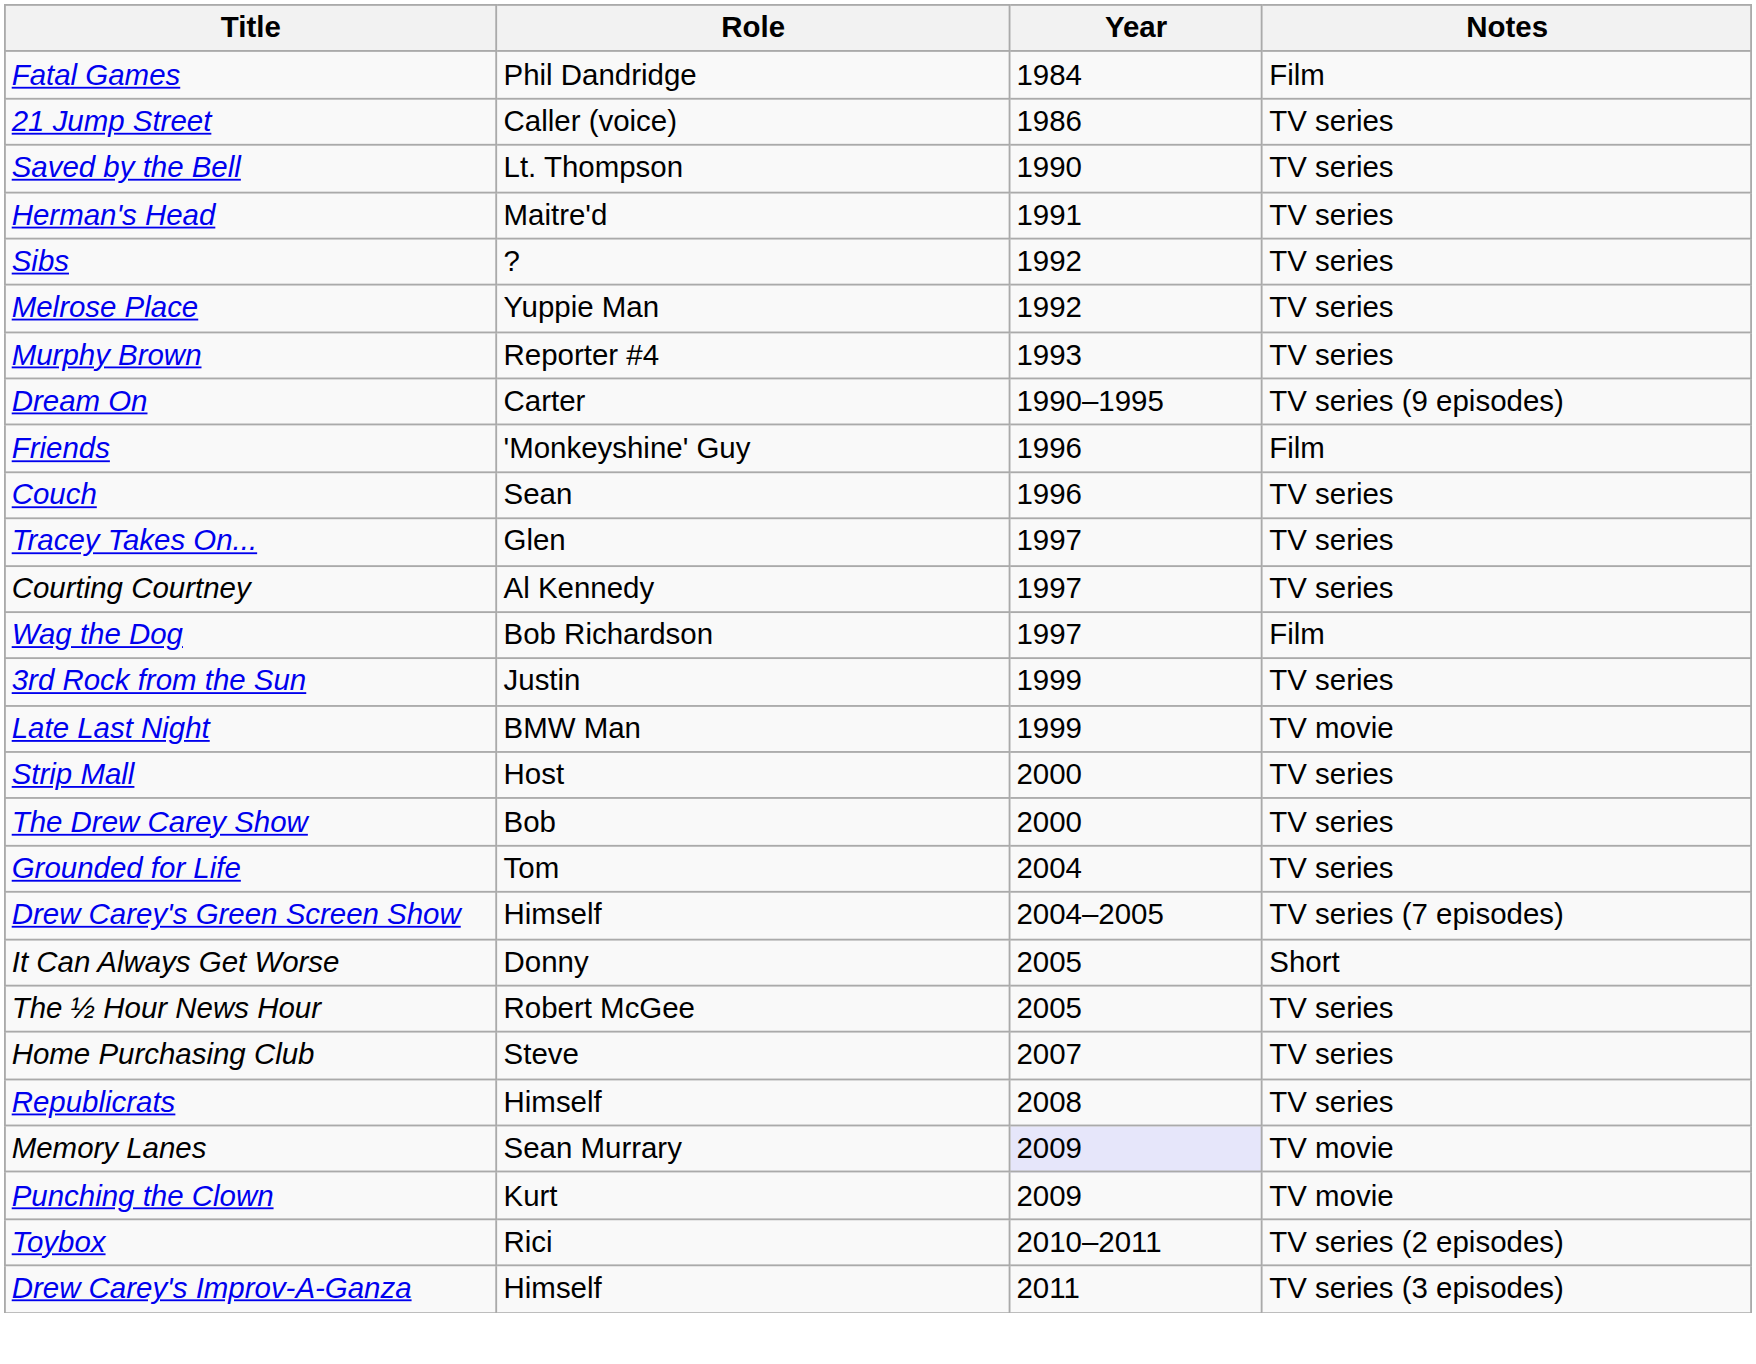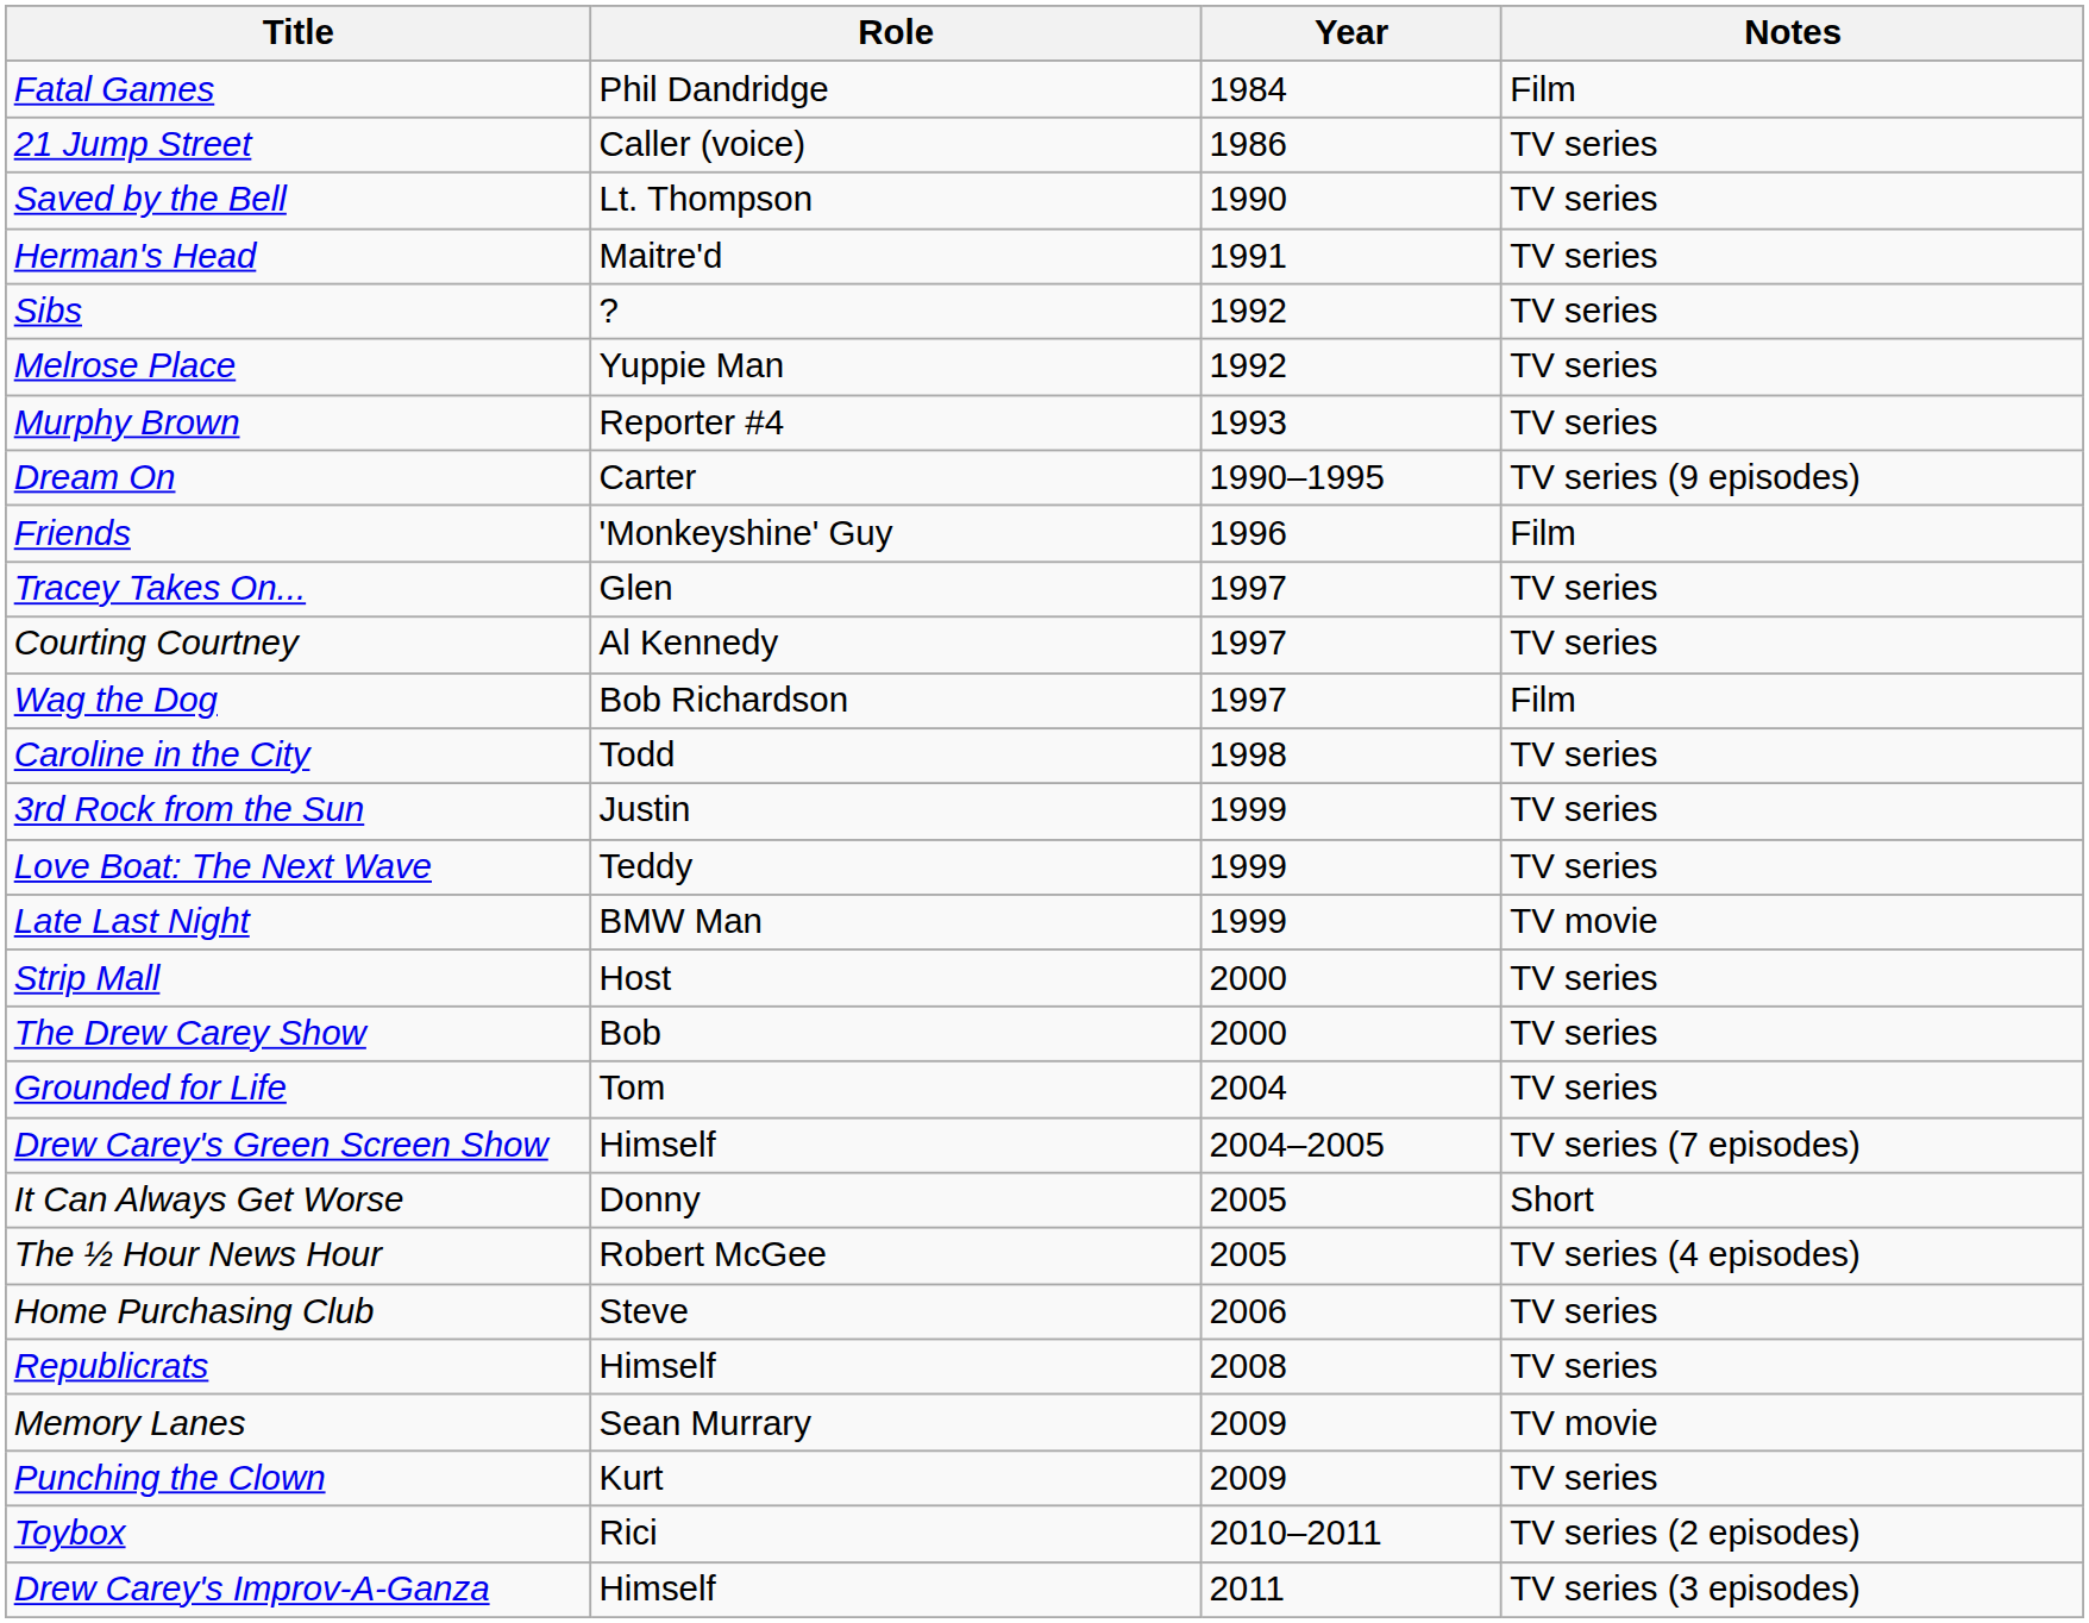 <table class="wikitable" width=60%>
 <tr>
 <th width=10%>Title</th>
 <th width=10%>Role</th>
 <th width=5%>Year</th>
 <th width=10%>Notes</th>
 </tr>
 <tr>
 <td><em><a href='#'>Fatal Games</a></em></td>
 <td>Phil Dandridge</td>
 <td>1984</td>
 <td>Film</td>
 </tr>
 <tr>
 <td><em><a href='#'>21 Jump Street</a></em></td>
 <td>Caller (voice)</td>
 <td>1986</td>
 <td>TV series</td>
 </tr>
 <tr>
 <td><em><a href='#'>Saved by the Bell</a></em></td>
 <td>Lt. Thompson</td>
 <td>1990</td>
 <td>TV series</td>
 </tr>
 <tr>
 <td><em><a href='#'>Herman's Head</a></em></td>
 <td>Maitre'd</td>
 <td>1991</td>
 <td>TV series</td>
 </tr>
 <tr>
 <td><em><a href='#'>Sibs</a></em></td>
 <td>?</td>
 <td>1992</td>
 <td>TV series</td>
 </tr>
 <tr>
 <td><em><a href='#'>Melrose Place</a></em></td>
 <td>Yuppie Man</td>
 <td>1992</td>
 <td>TV series</td>
 </tr>
 <tr>
 <td><em><a href='#'>Murphy Brown</a></em></td>
 <td>Reporter #4</td>
 <td>1993</td>
 <td>TV series</td>
 </tr>
 <tr>
 <td><em><a href='#'>Dream On</a></em></td>
 <td>Carter</td>
 <td>1990–1995</td>
 <td>TV series (9 episodes)</td>
 </tr>
 <tr>
 <td><em><a href='#'>Friends</a></em></td>
 <td>'Monkeyshine' Guy</td>
 <td>1996</td>
 <td>Film</td>
 </tr>
 <tr>
-<td><em><a href='#'>Couch</a></em></td>
-<td>Sean</td>
-<td>1996</td>
-<td>TV series</td>
-</tr>
-<tr>
 <td><em><a href='#'>Tracey Takes On...</a></em></td>
 <td>Glen</td>
 <td>1997</td>
 <td>TV series</td>
 </tr>
 <tr>
 <td><em>Courting Courtney</em></td>
 <td>Al Kennedy</td>
 <td>1997</td>
 <td>TV series</td>
 </tr>
 <tr>
 <td><em><a href='#'>Wag the Dog</a></em></td>
 <td>Bob Richardson</td>
 <td>1997</td>
 <td>Film</td>
 </tr>
 <tr>
+<td><em><a href='#'>Caroline in the City</a></em></td>
+<td>Todd</td>
+<td>1998</td>
+<td>TV series</td>
+</tr>
+<tr>
 <td><em><a href='#'>3rd Rock from the Sun</a></em></td>
 <td>Justin</td>
+<td>1999</td>
+<td>TV series</td>
+</tr>
+<tr>
+<td><em><a href='#'>Love Boat: The Next Wave</a></em></td>
+<td>Teddy</td>
 <td>1999</td>
 <td>TV series</td>
 </tr>
 <tr>
 <td><em><a href='#'>Late Last Night</a></em></td>
 <td>BMW Man</td>
 <td>1999</td>
 <td>TV movie</td>
 </tr>
 <tr>
 <td><em><a href='#'>Strip Mall</a></em></td>
 <td>Host</td>
 <td>2000</td>
 <td>TV series</td>
 </tr>
 <tr>
 <td><em><a href='#'>The Drew Carey Show</a></em></td>
 <td>Bob</td>
 <td>2000</td>
 <td>TV series</td>
 </tr>
 <tr>
 <td><em><a href='#'>Grounded for Life</a></em></td>
 <td>Tom</td>
 <td>2004</td>
 <td>TV series</td>
 </tr>
 <tr>
 <td><em><a href='#'>Drew Carey's Green Screen Show</a></em></td>
 <td>Himself</td>
 <td>2004–2005</td>
 <td>TV series (7 episodes)</td>
 </tr>
 <tr>
 <td><em>It Can Always Get Worse</em></td>
 <td>Donny</td>
 <td>2005</td>
 <td>Short</td>
 </tr>
 <tr>
 <td><em>The ½ Hour News Hour</em></td>
 <td>Robert McGee</td>
 <td>2005</td>
-<td>TV series</td>
+<td>TV series (4 episodes)</td>
 </tr>
 <tr>
 <td><em>Home Purchasing Club</em></td>
 <td>Steve</td>
-<td>2007</td>
+<td>2006</td>
 <td>TV series</td>
 </tr>
 <tr>
 <td><em><a href='#'>Republicrats</a></em></td>
 <td>Himself</td>
 <td>2008</td>
 <td>TV series</td>
 </tr>
 <tr>
 <td><em>Memory Lanes</em></td>
 <td>Sean Murrary</td>
-<td style="background: lavender;">2009</td>
+<td>2009</td>
 <td>TV movie</td>
 </tr>
 <tr>
 <td><em><a href='#'>Punching the Clown</a></em></td>
 <td>Kurt</td>
 <td>2009</td>
-<td>TV movie</td>
+<td>TV series</td>
 </tr>
 <tr>
 <td><em><a href='#'>Toybox</a></em></td>
 <td>Rici</td>
 <td>2010–2011</td>
 <td>TV series (2 episodes)</td>
 </tr>
 <tr>
 <td><em><a href='#'>Drew Carey's Improv-A-Ganza</a></em></td>
 <td>Himself</td>
 <td>2011</td>
 <td>TV series (3 episodes)</td>
 </tr>
 </table>
